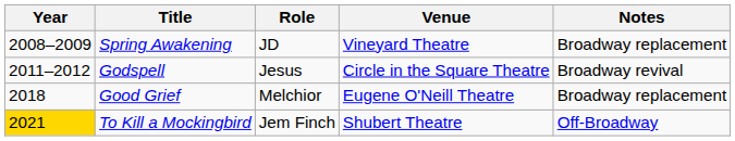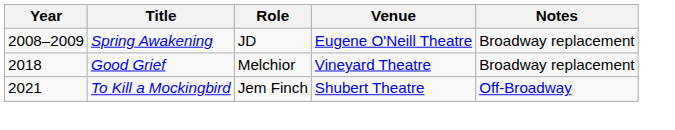 <table class="wikitable sortable">
 <tr>
 <th>Year</th>
 <th>Title</th>
 <th>Role</th>
 <th>Venue</th>
 <th class="unsortable">Notes</th>
 </tr>
 <tr>
 <td>2008–2009</td>
 <td><a href='#'><em>Spring Awakening</em></a></td>
 <td>JD</td>
-<td><a href='#'>Vineyard Theatre</a></td>
+<td><a href='#'>Eugene O'Neill Theatre</a></td>
 <td>Broadway replacement</td>
-</tr>
-<tr>
-<td>2011–2012</td>
-<td><em><a href='#'>Godspell</a></em></td>
-<td>Jesus</td>
-<td><a href='#'>Circle in the Square Theatre</a></td>
-<td>Broadway revival</td>
 </tr>
 <tr>
 <td>2018</td>
 <td><em><a href='#'>Good Grief</a></em></td>
 <td>Melchior</td>
-<td><a href='#'>Eugene O'Neill Theatre</a></td>
+<td><a href='#'>Vineyard Theatre</a></td>
 <td>Broadway replacement</td>
 </tr>
 <tr>
-<td style="background: gold;">2021</td>
+<td>2021</td>
 <td><a href='#'><em>To Kill a Mockingbird</em></a></td>
 <td>Jem Finch</td>
 <td><a href='#'>Shubert Theatre</a></td>
 <td><a href='#'>Off-Broadway</a></td>
 </tr>
 </table>
